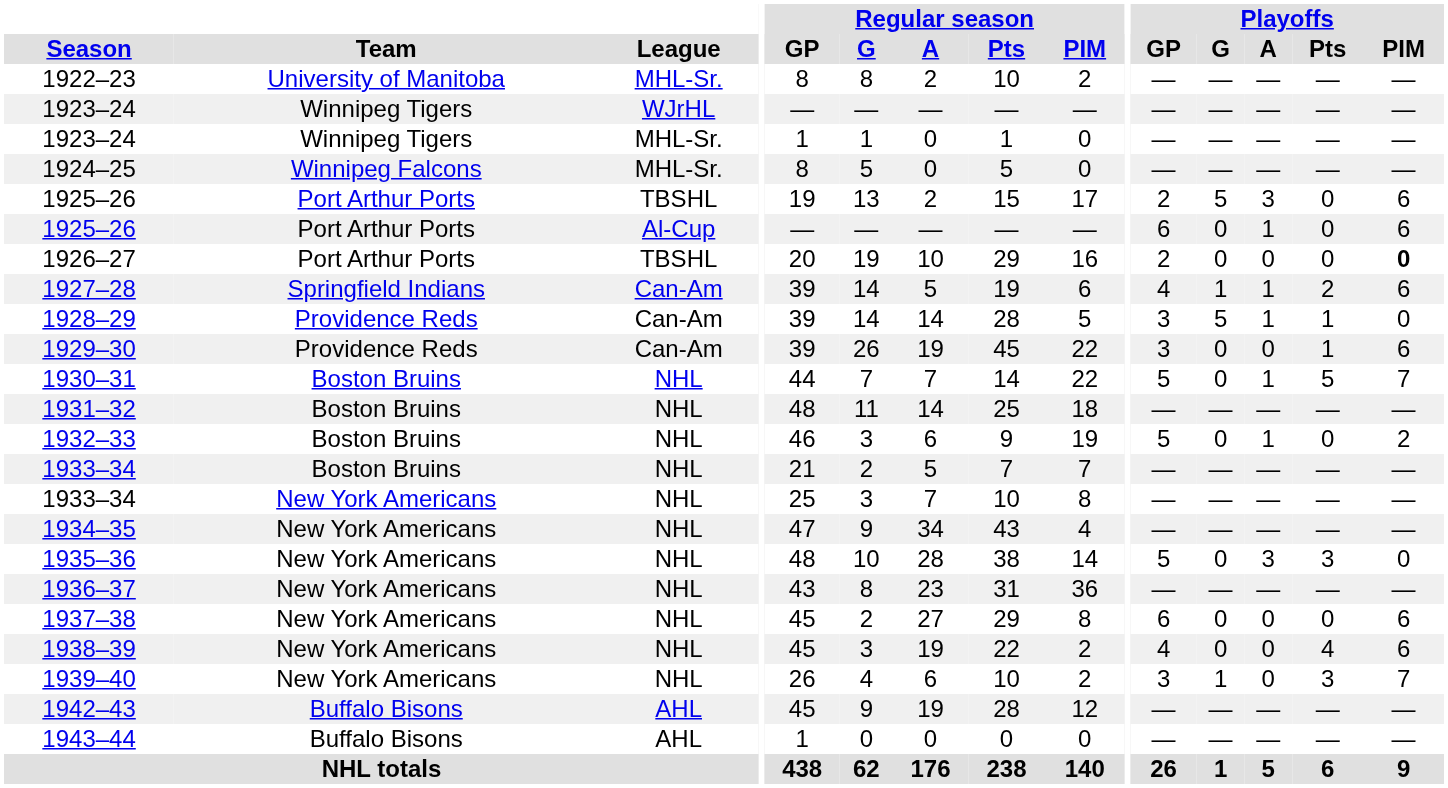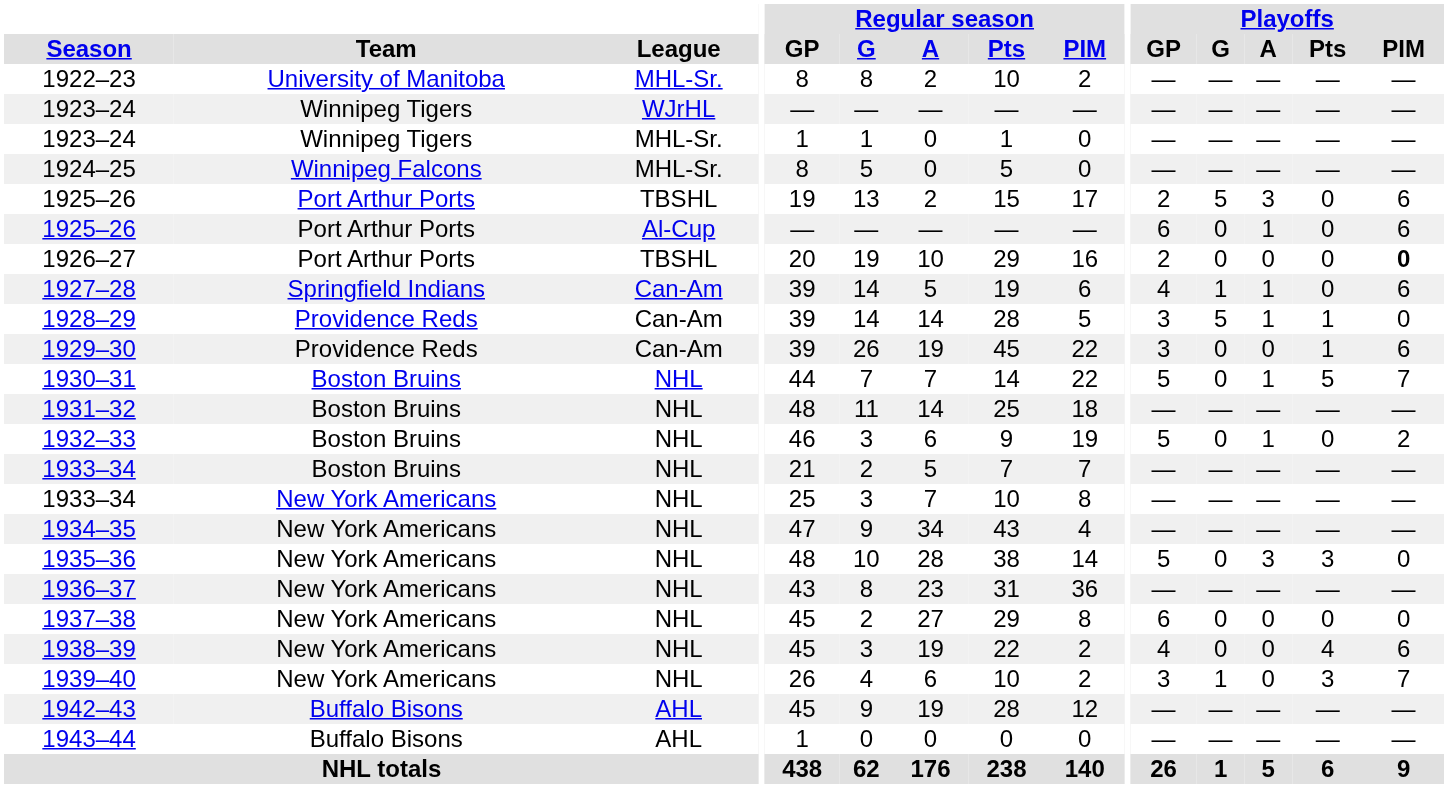 <table border="0" cellpadding="1" cellspacing="0" style="text-align:center; width:60em">
 <tr bgcolor="#e0e0e0">
 <th colspan="3" bgcolor="#ffffff"></th>
 <th rowspan="100" bgcolor="#ffffff"></th>
 <th colspan="5"><a href='#'>Regular season</a></th>
 <th rowspan="100" bgcolor="#ffffff"></th>
 <th colspan="5"><a href='#'>Playoffs</a></th>
 </tr>
 <tr bgcolor="#e0e0e0">
 <th><a href='#'>Season</a></th>
 <th>Team</th>
 <th>League</th>
 <th>GP</th>
 <th><a href='#'>G</a></th>
 <th><a href='#'>A</a></th>
 <th><a href='#'>Pts</a></th>
 <th><a href='#'>PIM</a></th>
 <th>GP</th>
 <th>G</th>
 <th>A</th>
 <th>Pts</th>
 <th>PIM</th>
 </tr>
 <tr>
 <td>1922–23</td>
 <td><a href='#'>University of Manitoba</a></td>
 <td><a href='#'>MHL-Sr.</a></td>
 <td>8</td>
 <td>8</td>
 <td>2</td>
 <td>10</td>
 <td>2</td>
 <td>—</td>
 <td>—</td>
 <td>—</td>
 <td>—</td>
 <td>—</td>
 </tr>
 <tr bgcolor="#f0f0f0">
 <td>1923–24</td>
 <td>Winnipeg Tigers</td>
 <td><a href='#'>WJrHL</a></td>
 <td>—</td>
 <td>—</td>
 <td>—</td>
 <td>—</td>
 <td>—</td>
 <td>—</td>
 <td>—</td>
 <td>—</td>
 <td>—</td>
 <td>—</td>
 </tr>
 <tr>
 <td>1923–24</td>
 <td>Winnipeg Tigers</td>
 <td>MHL-Sr.</td>
 <td>1</td>
 <td>1</td>
 <td>0</td>
 <td>1</td>
 <td>0</td>
 <td>—</td>
 <td>—</td>
 <td>—</td>
 <td>—</td>
 <td>—</td>
 </tr>
 <tr bgcolor="#f0f0f0">
 <td>1924–25</td>
 <td><a href='#'>Winnipeg Falcons</a></td>
 <td>MHL-Sr.</td>
 <td>8</td>
 <td>5</td>
 <td>0</td>
 <td>5</td>
 <td>0</td>
 <td>—</td>
 <td>—</td>
 <td>—</td>
 <td>—</td>
 <td>—</td>
 </tr>
 <tr>
 <td>1925–26</td>
 <td><a href='#'>Port Arthur Ports</a></td>
 <td>TBSHL</td>
 <td>19</td>
 <td>13</td>
 <td>2</td>
 <td>15</td>
 <td>17</td>
 <td>2</td>
 <td>5</td>
 <td>3</td>
 <td>0</td>
 <td>6</td>
 </tr>
 <tr bgcolor="#f0f0f0">
 <td><a href='#'>1925–26</a></td>
 <td>Port Arthur Ports</td>
 <td><a href='#'>Al-Cup</a></td>
 <td>—</td>
 <td>—</td>
 <td>—</td>
 <td>—</td>
 <td>—</td>
 <td>6</td>
 <td>0</td>
 <td>1</td>
 <td>0</td>
 <td>6</td>
 </tr>
 <tr>
 <td>1926–27</td>
 <td>Port Arthur Ports</td>
 <td>TBSHL</td>
 <td>20</td>
 <td>19</td>
 <td>10</td>
 <td>29</td>
 <td>16</td>
 <td>2</td>
 <td>0</td>
 <td>0</td>
 <td>0</td>
 <td><strong>0</strong></td>
 </tr>
 <tr bgcolor="#f0f0f0">
 <td><a href='#'>1927–28</a></td>
 <td><a href='#'>Springfield Indians</a></td>
 <td><a href='#'>Can-Am</a></td>
 <td>39</td>
 <td>14</td>
 <td>5</td>
 <td>19</td>
 <td>6</td>
 <td>4</td>
 <td>1</td>
 <td>1</td>
-<td>2</td>
+<td>0</td>
 <td>6</td>
 </tr>
 <tr>
 <td><a href='#'>1928–29</a></td>
 <td><a href='#'>Providence Reds</a></td>
 <td>Can-Am</td>
 <td>39</td>
 <td>14</td>
 <td>14</td>
 <td>28</td>
 <td>5</td>
 <td>3</td>
 <td>5</td>
 <td>1</td>
 <td>1</td>
 <td>0</td>
 </tr>
 <tr bgcolor="#f0f0f0">
 <td><a href='#'>1929–30</a></td>
 <td>Providence Reds</td>
 <td>Can-Am</td>
 <td>39</td>
 <td>26</td>
 <td>19</td>
 <td>45</td>
 <td>22</td>
 <td>3</td>
 <td>0</td>
 <td>0</td>
 <td>1</td>
 <td>6</td>
 </tr>
 <tr>
 <td><a href='#'>1930–31</a></td>
 <td><a href='#'>Boston Bruins</a></td>
 <td><a href='#'>NHL</a></td>
 <td>44</td>
 <td>7</td>
 <td>7</td>
 <td>14</td>
 <td>22</td>
 <td>5</td>
 <td>0</td>
 <td>1</td>
 <td>5</td>
 <td>7</td>
 </tr>
 <tr bgcolor="#f0f0f0">
 <td><a href='#'>1931–32</a></td>
 <td>Boston Bruins</td>
 <td>NHL</td>
 <td>48</td>
 <td>11</td>
 <td>14</td>
 <td>25</td>
 <td>18</td>
 <td>—</td>
 <td>—</td>
 <td>—</td>
 <td>—</td>
 <td>—</td>
 </tr>
 <tr>
 <td><a href='#'>1932–33</a></td>
 <td>Boston Bruins</td>
 <td>NHL</td>
 <td>46</td>
 <td>3</td>
 <td>6</td>
 <td>9</td>
 <td>19</td>
 <td>5</td>
 <td>0</td>
 <td>1</td>
 <td>0</td>
 <td>2</td>
 </tr>
 <tr bgcolor="#f0f0f0">
 <td><a href='#'>1933–34</a></td>
 <td>Boston Bruins</td>
 <td>NHL</td>
 <td>21</td>
 <td>2</td>
 <td>5</td>
 <td>7</td>
 <td>7</td>
 <td>—</td>
 <td>—</td>
 <td>—</td>
 <td>—</td>
 <td>—</td>
 </tr>
 <tr>
 <td>1933–34</td>
 <td><a href='#'>New York Americans</a></td>
 <td>NHL</td>
 <td>25</td>
 <td>3</td>
 <td>7</td>
 <td>10</td>
 <td>8</td>
 <td>—</td>
 <td>—</td>
 <td>—</td>
 <td>—</td>
 <td>—</td>
 </tr>
 <tr bgcolor="#f0f0f0">
 <td><a href='#'>1934–35</a></td>
 <td>New York Americans</td>
 <td>NHL</td>
 <td>47</td>
 <td>9</td>
 <td>34</td>
 <td>43</td>
 <td>4</td>
 <td>—</td>
 <td>—</td>
 <td>—</td>
 <td>—</td>
 <td>—</td>
 </tr>
 <tr>
 <td><a href='#'>1935–36</a></td>
 <td>New York Americans</td>
 <td>NHL</td>
 <td>48</td>
 <td>10</td>
 <td>28</td>
 <td>38</td>
 <td>14</td>
 <td>5</td>
 <td>0</td>
 <td>3</td>
 <td>3</td>
 <td>0</td>
 </tr>
 <tr bgcolor="#f0f0f0">
 <td><a href='#'>1936–37</a></td>
 <td>New York Americans</td>
 <td>NHL</td>
 <td>43</td>
 <td>8</td>
 <td>23</td>
 <td>31</td>
 <td>36</td>
 <td>—</td>
 <td>—</td>
 <td>—</td>
 <td>—</td>
 <td>—</td>
 </tr>
 <tr>
 <td><a href='#'>1937–38</a></td>
 <td>New York Americans</td>
 <td>NHL</td>
 <td>45</td>
 <td>2</td>
 <td>27</td>
 <td>29</td>
 <td>8</td>
 <td>6</td>
 <td>0</td>
 <td>0</td>
 <td>0</td>
-<td>6</td>
+<td>0</td>
 </tr>
 <tr bgcolor="#f0f0f0">
 <td><a href='#'>1938–39</a></td>
 <td>New York Americans</td>
 <td>NHL</td>
 <td>45</td>
 <td>3</td>
 <td>19</td>
 <td>22</td>
 <td>2</td>
 <td>4</td>
 <td>0</td>
 <td>0</td>
 <td>4</td>
 <td>6</td>
 </tr>
 <tr>
 <td><a href='#'>1939–40</a></td>
 <td>New York Americans</td>
 <td>NHL</td>
 <td>26</td>
 <td>4</td>
 <td>6</td>
 <td>10</td>
 <td>2</td>
 <td>3</td>
 <td>1</td>
 <td>0</td>
 <td>3</td>
 <td>7</td>
 </tr>
 <tr bgcolor="#f0f0f0">
 <td><a href='#'>1942–43</a></td>
 <td><a href='#'>Buffalo Bisons</a></td>
 <td><a href='#'>AHL</a></td>
 <td>45</td>
 <td>9</td>
 <td>19</td>
 <td>28</td>
 <td>12</td>
 <td>—</td>
 <td>—</td>
 <td>—</td>
 <td>—</td>
 <td>—</td>
 </tr>
 <tr>
 <td><a href='#'>1943–44</a></td>
 <td>Buffalo Bisons</td>
 <td>AHL</td>
 <td>1</td>
 <td>0</td>
 <td>0</td>
 <td>0</td>
 <td>0</td>
 <td>—</td>
 <td>—</td>
 <td>—</td>
 <td>—</td>
 <td>—</td>
 </tr>
 <tr bgcolor="#e0e0e0">
 <th colspan="3">NHL totals</th>
 <th>438</th>
 <th>62</th>
 <th>176</th>
 <th>238</th>
 <th>140</th>
 <th>26</th>
 <th>1</th>
 <th>5</th>
 <th>6</th>
 <th>9</th>
 </tr>
 </table>
